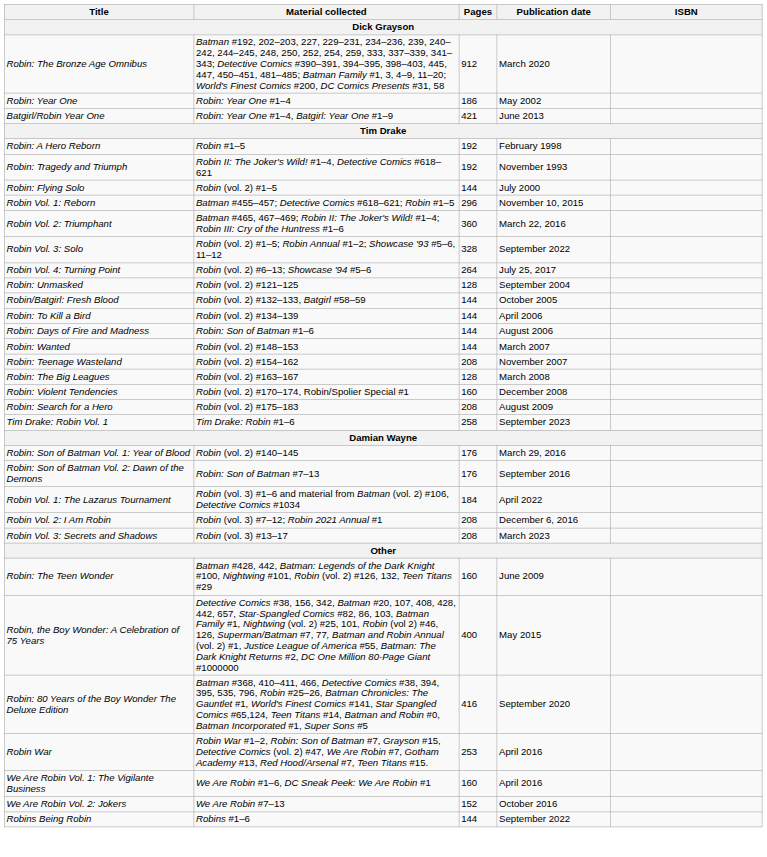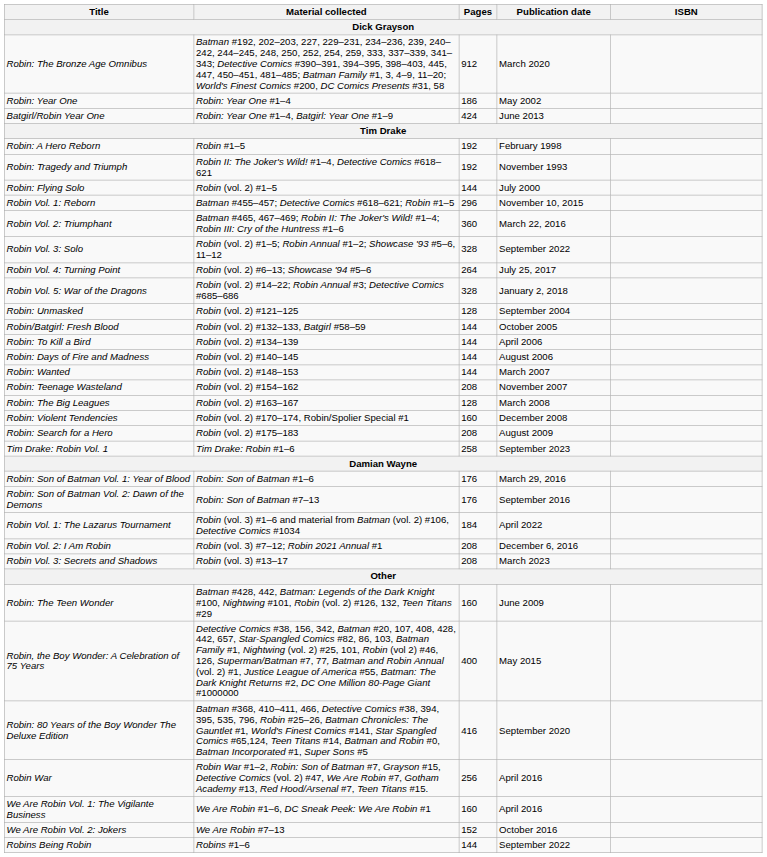 <table class="wikitable" width="100%">
 <tr>
 <th width="25%">Title</th>
 <th width="35%">Material collected</th>
 <th width="5%">Pages</th>
 <th width="15%">Publication date</th>
 <th width="20%">ISBN</th>
 </tr>
 <tr>
 <th colspan="5">Dick Grayson</th>
 </tr>
 <tr>
 <td><em>Robin: The Bronze Age Omnibus</em></td>
 <td><em>Batman</em> #192, 202–203, 227, 229–231, 234–236, 239, 240–242, 244–245, 248, 250, 252, 254, 259, 333, 337–339, 341–343; <em>Detective Comics</em> #390–391, 394–395, 398–403, 445, 447, 450–451, 481–485; <em>Batman Family</em> #1, 3, 4–9, 11–20; <em>World's Finest Comics</em> #200, <em>DC Comics Presents</em> #31, 58</td>
 <td>912</td>
 <td>March 2020</td>
 <td></td>
 </tr>
 <tr>
 <td><em>Robin: Year One</em></td>
 <td><em>Robin: Year One</em> #1–4</td>
 <td>186</td>
 <td>May 2002</td>
 <td></td>
 </tr>
 <tr>
 <td><em>Batgirl/Robin Year One</em></td>
 <td><em>Robin: Year One</em> #1–4, <em>Batgirl: Year One</em> #1–9</td>
-<td>421</td>
+<td>424</td>
 <td>June 2013</td>
 <td></td>
 </tr>
 <tr>
 <th colspan="5">Tim Drake</th>
 </tr>
 <tr>
 <td><em>Robin: A Hero Reborn</em></td>
 <td><em>Robin</em> #1–5</td>
 <td>192</td>
 <td>February 1998</td>
 <td></td>
 </tr>
 <tr>
 <td><em>Robin: Tragedy and Triumph</em></td>
 <td><em>Robin II: The Joker's Wild!</em> #1–4, <em>Detective Comics</em> #618–621</td>
 <td>192</td>
 <td>November 1993</td>
 <td></td>
 </tr>
 <tr>
 <td><em>Robin: Flying Solo</em></td>
 <td><em>Robin</em> (vol. 2) #1–5</td>
 <td>144</td>
 <td>July 2000</td>
 <td></td>
 </tr>
 <tr>
 <td><em>Robin Vol. 1: Reborn</em></td>
 <td><em>Batman</em> #455–457; <em>Detective Comics</em> #618–621; <em>Robin</em> #1–5</td>
 <td>296</td>
 <td>November 10, 2015</td>
 <td></td>
 </tr>
 <tr>
 <td><em>Robin Vol. 2: Triumphant</em></td>
 <td><em>Batman</em> #465, 467–469; <em>Robin II: The Joker's Wild!</em> #1–4; <em>Robin III: Cry of the Huntress</em> #1–6</td>
 <td>360</td>
 <td>March 22, 2016</td>
 <td></td>
 </tr>
 <tr>
 <td><em>Robin Vol. 3: Solo</em></td>
 <td><em>Robin</em> (vol. 2) #1–5; <em>Robin Annual</em> #1–2; <em>Showcase '93</em> #5–6, 11–12</td>
 <td>328</td>
 <td>September 2022</td>
 <td></td>
 </tr>
 <tr>
 <td><em>Robin Vol. 4: Turning Point</em></td>
 <td><em>Robin</em> (vol. 2) #6–13; <em>Showcase '94</em> #5–6</td>
 <td>264</td>
 <td>July 25, 2017</td>
 <td></td>
 </tr>
 <tr>
+<td><em>Robin Vol. 5: War of the Dragons</em></td>
+<td><em>Robin</em> (vol. 2) #14–22; <em>Robin Annual</em> #3; <em>Detective Comics</em> #685–686</td>
+<td>328</td>
+<td>January 2, 2018</td>
+<td></td>
+</tr>
+<tr>
 <td><em>Robin: Unmasked</em></td>
 <td><em>Robin</em> (vol. 2) #121–125</td>
 <td>128</td>
 <td>September 2004</td>
 <td></td>
 </tr>
 <tr>
 <td><em>Robin/Batgirl: Fresh Blood</em></td>
 <td><em>Robin</em> (vol. 2) #132–133, <em>Batgirl</em> #58–59</td>
 <td>144</td>
 <td>October 2005</td>
 <td></td>
 </tr>
 <tr>
 <td><em>Robin: To Kill a Bird</em></td>
 <td><em>Robin</em> (vol. 2) #134–139</td>
 <td>144</td>
 <td>April 2006</td>
 <td></td>
 </tr>
 <tr>
 <td><em>Robin: Days of Fire and Madness</em></td>
-<td><em>Robin: Son of Batman</em> #1–6</td>
+<td><em>Robin</em> (vol. 2) #140–145</td>
 <td>144</td>
 <td>August 2006</td>
 <td></td>
 </tr>
 <tr>
 <td><em>Robin: Wanted</em></td>
 <td><em>Robin</em> (vol. 2) #148–153</td>
 <td>144</td>
 <td>March 2007</td>
 <td></td>
 </tr>
 <tr>
 <td><em>Robin: Teenage Wasteland</em></td>
 <td><em>Robin</em> (vol. 2) #154–162</td>
 <td>208</td>
 <td>November 2007</td>
 <td></td>
 </tr>
 <tr>
 <td><em>Robin: The Big Leagues</em></td>
 <td><em>Robin</em> (vol. 2) #163–167</td>
 <td>128</td>
 <td>March 2008</td>
 <td></td>
 </tr>
 <tr>
 <td><em>Robin: Violent Tendencies</em></td>
 <td><em>Robin</em> (vol. 2) #170–174, Robin/Spolier Special #1</td>
 <td>160</td>
 <td>December 2008</td>
 <td></td>
 </tr>
 <tr>
 <td><em>Robin: Search for a Hero</em></td>
 <td><em>Robin</em> (vol. 2) #175–183</td>
 <td>208</td>
 <td>August 2009</td>
 <td></td>
 </tr>
 <tr>
 <td><em>Tim Drake: Robin Vol. 1</em></td>
 <td><em>Tim Drake: Robin</em> #1–6</td>
 <td>258</td>
 <td>September 2023</td>
 <td></td>
 </tr>
 <tr>
 <th colspan="5">Damian Wayne</th>
 </tr>
 <tr>
 <td><em>Robin: Son of Batman Vol. 1: Year of Blood</em></td>
-<td><em>Robin</em> (vol. 2) #140–145</td>
+<td><em>Robin: Son of Batman</em> #1–6</td>
 <td>176</td>
 <td>March 29, 2016</td>
 <td></td>
 </tr>
 <tr>
 <td><em>Robin: Son of Batman Vol. 2: Dawn of the Demons</em></td>
 <td><em>Robin: Son of Batman</em> #7–13</td>
 <td>176</td>
 <td>September 2016</td>
 <td></td>
 </tr>
 <tr>
 <td><em>Robin Vol. 1: The Lazarus Tournament</em></td>
 <td><em>Robin</em> (vol. 3) #1–6 and material from <em>Batman</em> (vol. 2) #106, <em>Detective Comics</em> #1034</td>
 <td>184</td>
 <td>April 2022</td>
 <td></td>
 </tr>
 <tr>
 <td><em>Robin Vol. 2: I Am Robin</em></td>
 <td><em>Robin</em> (vol. 3) #7–12; <em>Robin 2021 Annual</em> #1</td>
 <td>208</td>
 <td>December 6, 2016</td>
 <td></td>
 </tr>
 <tr>
 <td><em>Robin Vol. 3: Secrets and Shadows</em></td>
 <td><em>Robin</em> (vol. 3) #13–17</td>
 <td>208</td>
 <td>March 2023</td>
 <td></td>
 </tr>
 <tr>
 <th colspan="5">Other</th>
 </tr>
 <tr>
 <td><em>Robin: The Teen Wonder</em></td>
 <td><em>Batman</em> #428, 442, <em>Batman: Legends of the Dark Knight</em> #100, <em>Nightwing</em> #101, <em>Robin</em> (vol. 2) #126, 132, <em>Teen Titans</em> #29</td>
 <td>160</td>
 <td>June 2009</td>
 <td></td>
 </tr>
 <tr>
 <td><em>Robin, the Boy Wonder: A Celebration of 75 Years</em></td>
 <td><em>Detective Comics</em> #38, 156, 342, <em>Batman</em> #20, 107, 408, 428, 442, 657, <em>Star-Spangled Comics</em> #82, 86, 103, <em>Batman Family</em> #1, <em>Nightwing</em> (vol. 2) #25, 101, <em>Robin</em> (vol 2) #46, 126, <em>Superman/Batman</em> #7, 77<em>, Batman and Robin Annual</em> (vol. 2) #1, <em>Justice League of America</em> #55, <em>Batman: The Dark Knight Returns</em> #2, <em>DC One Million 80-Page Giant</em> #1000000</td>
 <td>400</td>
 <td>May 2015</td>
 <td></td>
 </tr>
 <tr>
 <td><em>Robin: 80 Years of the Boy Wonder The Deluxe Edition</em></td>
 <td><em>Batman</em> #368, 410–411, 466, <em>Detective Comics</em> #38, 394, 395, 535, 796, <em>Robin</em> #25–26, <em>Batman Chronicles: The Gauntlet</em> #1, <em>World's Finest Comics</em> #141, <em>Star Spangled Comics</em> #65,124, <em>Teen Titans</em> #14, <em>Batman and Robin</em> #0, <em>Batman Incorporated</em> #1, <em>Super Sons</em> #5</td>
 <td>416</td>
 <td>September 2020</td>
 <td></td>
 </tr>
 <tr>
 <td><em>Robin War</em></td>
 <td><em>Robin War</em> #1–2, <em>Robin: Son of Batman</em> #7, <em>Grayson</em> #15, <em>Detective Comics</em> (vol. 2) #47, <em>We Are Robin</em> #7, <em>Gotham Academy</em> #13, <em>Red Hood/Arsenal</em> #7, <em>Teen Titans</em> #15.</td>
-<td>253</td>
+<td>256</td>
 <td>April 2016</td>
 <td></td>
 </tr>
 <tr>
 <td><em>We Are Robin Vol. 1: The Vigilante Business</em></td>
 <td><em>We Are Robin</em> #1–6, <em>DC Sneak Peek: We Are Robin</em> #1</td>
 <td>160</td>
 <td>April 2016</td>
 <td></td>
 </tr>
 <tr>
 <td><em>We Are Robin Vol. 2: Jokers</em></td>
 <td><em>We Are Robin</em> #7–13</td>
 <td>152</td>
 <td>October 2016</td>
 <td></td>
 </tr>
 <tr>
 <td><em>Robins Being Robin</em></td>
 <td><em>Robins</em> #1–6</td>
 <td>144</td>
 <td>September 2022</td>
 <td></td>
 </tr>
 </table>
